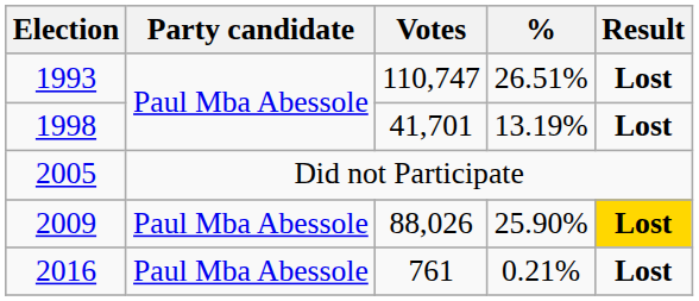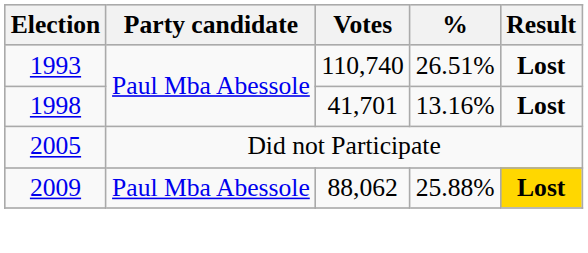 <table class="wikitable" style="text-align:center">
 <tr>
 <th>Election</th>
 <th>Party candidate</th>
 <th><strong>Votes</strong></th>
 <th><strong>%</strong></th>
 <th>Result</th>
 </tr>
 <tr>
 <td><a href='#'>1993</a></td>
 <td rowspan="2"><a href='#'>Paul Mba Abessole</a></td>
-<td>110,747</td>
+<td>110,740</td>
 <td>26.51%</td>
 <td><strong>Lost</strong> </td>
 </tr>
 <tr>
 <td><a href='#'>1998</a></td>
 <td>41,701</td>
-<td>13.19%</td>
+<td>13.16%</td>
 <td><strong>Lost</strong> </td>
 </tr>
 <tr>
 <td><a href='#'>2005</a></td>
 <td colspan="4">Did not Participate</td>
 </tr>
 <tr>
 <td><a href='#'>2009</a></td>
 <td><a href='#'>Paul Mba Abessole</a></td>
-<td>88,026</td>
-<td>25.90%</td>
+<td>88,062</td>
+<td>25.88%</td>
 <td style="background: gold;"><strong>Lost</strong> </td>
 </tr>
-<tr>
-<td><a href='#'>2016</a></td>
-<td><a href='#'>Paul Mba Abessole</a></td>
-<td>761</td>
-<td>0.21%</td>
-<td><strong>Lost</strong> </td>
-</tr>
 </table>
